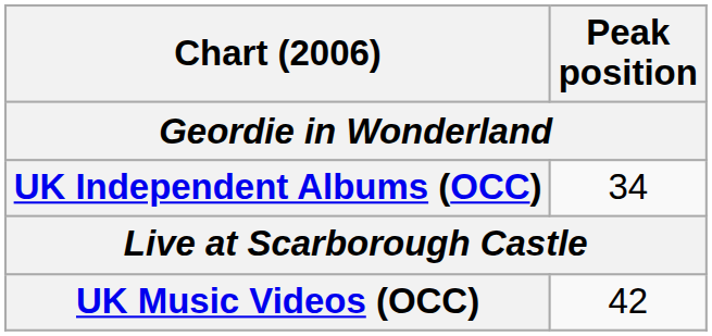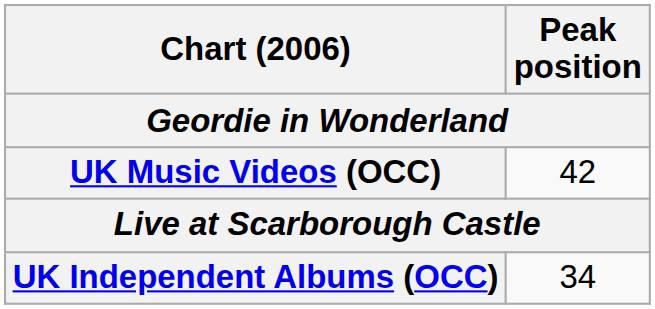 <table class="wikitable plainrowheaders" style="text-align:center">
 <tr>
 <th scope="col">Chart (2006)</th>
 <th scope="col">Peak<br>position</th>
 </tr>
 <tr>
 <th scope="col" colspan="2"><em>Geordie in Wonderland</em></th>
 </tr>
 <tr>
-<th scope="row"><a href='#'>UK Independent Albums</a> (<a href='#'>OCC</a>)</th>
-<td>34</td>
+<th scope="row"><a href='#'>UK Music Videos</a> (OCC)</th>
+<td>42</td>
 </tr>
 <tr>
 <th scope="col" colspan="2"><em>Live at Scarborough Castle</em></th>
 </tr>
 <tr>
-<th scope="row"><a href='#'>UK Music Videos</a> (OCC)</th>
-<td>42</td>
+<th scope="row"><a href='#'>UK Independent Albums</a> (<a href='#'>OCC</a>)</th>
+<td>34</td>
 </tr>
 </table>
